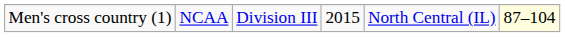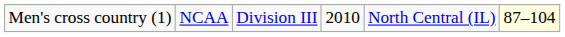 <table class="wikitable">
 <tr align="center">
 </tr>
 <tr align="center">
 <td rowspan="1">Men's cross country (1)</td>
 <td rowspan="1"><a href='#'>NCAA</a></td>
 <td rowspan="1"><a href='#'>Division III</a></td>
-<td>2015</td>
+<td>2010</td>
 <td><a href='#'>North Central (IL)</a></td>
 <td style="background: lightyellow;">87–104</td>
 </tr>
 </table>
